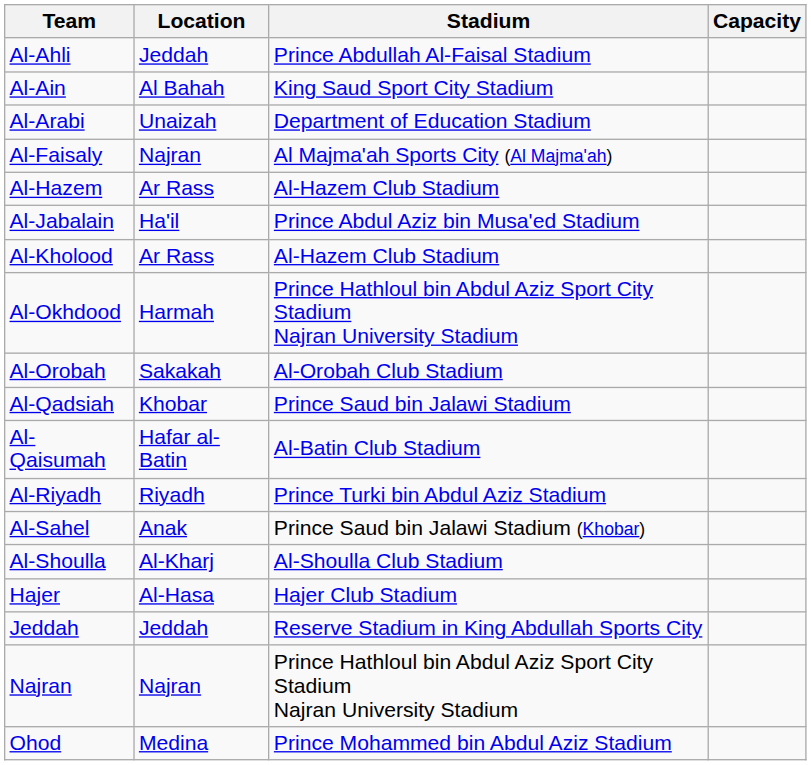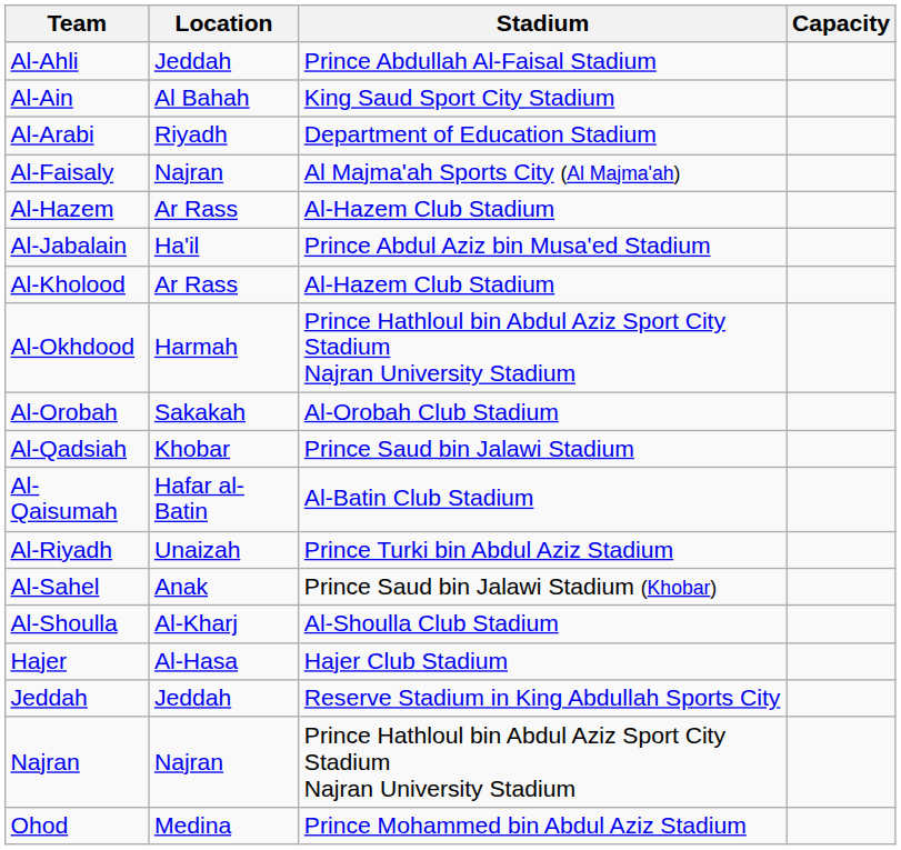 <table class="wikitable sortable">
 <tr>
 <th>Team</th>
 <th>Location</th>
 <th>Stadium</th>
 <th>Capacity</th>
 </tr>
 <tr>
 <td><a href='#'>Al-Ahli</a></td>
 <td><a href='#'>Jeddah</a></td>
 <td><a href='#'>Prince Abdullah Al-Faisal Stadium</a></td>
 <td style="text-align:center"></td>
 </tr>
 <tr>
 <td><a href='#'>Al-Ain</a></td>
 <td><a href='#'>Al Bahah</a></td>
 <td><a href='#'>King Saud Sport City Stadium</a></td>
 <td style="text-align:center"></td>
 </tr>
 <tr>
 <td><a href='#'>Al-Arabi</a></td>
-<td><a href='#'>Unaizah</a></td>
+<td><a href='#'>Riyadh</a></td>
 <td><a href='#'>Department of Education Stadium</a></td>
 <td style="text-align:center"></td>
 </tr>
 <tr>
 <td><a href='#'>Al-Faisaly</a></td>
 <td><a href='#'>Najran</a></td>
 <td><a href='#'>Al Majma'ah Sports City</a> <small>(<a href='#'>Al Majma'ah</a>)</small></td>
 <td style="text-align:center"></td>
 </tr>
 <tr>
 <td><a href='#'>Al-Hazem</a></td>
 <td><a href='#'>Ar Rass</a></td>
 <td><a href='#'>Al-Hazem Club Stadium</a></td>
 <td style="text-align:center"></td>
 </tr>
 <tr>
 <td><a href='#'>Al-Jabalain</a></td>
 <td><a href='#'>Ha'il</a></td>
 <td><a href='#'>Prince Abdul Aziz bin Musa'ed Stadium</a></td>
 <td style="text-align:center"></td>
 </tr>
 <tr>
 <td><a href='#'>Al-Kholood</a></td>
 <td><a href='#'>Ar Rass</a></td>
 <td><a href='#'>Al-Hazem Club Stadium</a></td>
 <td style="text-align:center"></td>
 </tr>
 <tr>
 <td><a href='#'>Al-Okhdood</a></td>
 <td><a href='#'>Harmah</a></td>
 <td><a href='#'>Prince Hathloul bin Abdul Aziz Sport City Stadium</a><br><a href='#'>Najran University Stadium</a></td>
 <td style="text-align:center"><br></td>
 </tr>
 <tr>
 <td><a href='#'>Al-Orobah</a></td>
 <td><a href='#'>Sakakah</a></td>
 <td><a href='#'>Al-Orobah Club Stadium</a></td>
 <td style="text-align:center"></td>
 </tr>
 <tr>
 <td><a href='#'>Al-Qadsiah</a></td>
 <td><a href='#'>Khobar</a></td>
 <td><a href='#'>Prince Saud bin Jalawi Stadium</a></td>
 <td style="text-align:center"></td>
 </tr>
 <tr>
 <td><a href='#'>Al-Qaisumah</a></td>
 <td><a href='#'>Hafar al-Batin</a></td>
 <td><a href='#'>Al-Batin Club Stadium</a></td>
 <td style="text-align:center"></td>
 </tr>
 <tr>
 <td><a href='#'>Al-Riyadh</a></td>
-<td><a href='#'>Riyadh</a></td>
+<td><a href='#'>Unaizah</a></td>
 <td><a href='#'>Prince Turki bin Abdul Aziz Stadium</a></td>
 <td style="text-align:center"></td>
 </tr>
 <tr>
 <td><a href='#'>Al-Sahel</a></td>
 <td><a href='#'>Anak</a></td>
 <td>Prince Saud bin Jalawi Stadium <small>(<a href='#'>Khobar</a>)</small></td>
 <td style="text-align:center"></td>
 </tr>
 <tr>
 <td><a href='#'>Al-Shoulla</a></td>
 <td><a href='#'>Al-Kharj</a></td>
 <td><a href='#'>Al-Shoulla Club Stadium</a></td>
 <td style="text-align:center"></td>
 </tr>
 <tr>
 <td><a href='#'>Hajer</a></td>
 <td><a href='#'>Al-Hasa</a> </td>
 <td><a href='#'>Hajer Club Stadium</a></td>
 <td style="text-align:center"></td>
 </tr>
 <tr>
 <td><a href='#'>Jeddah</a></td>
 <td><a href='#'>Jeddah</a></td>
 <td><a href='#'>Reserve Stadium in King Abdullah Sports City</a></td>
 <td style="text-align:center"></td>
 </tr>
 <tr>
 <td><a href='#'>Najran</a></td>
 <td><a href='#'>Najran</a></td>
 <td>Prince Hathloul bin Abdul Aziz Sport City Stadium<br>Najran University Stadium</td>
 <td style="text-align:center"><br></td>
 </tr>
 <tr>
 <td><a href='#'>Ohod</a></td>
 <td><a href='#'>Medina</a></td>
 <td><a href='#'>Prince Mohammed bin Abdul Aziz Stadium</a></td>
 <td style="text-align:center"></td>
 </tr>
 </table>
